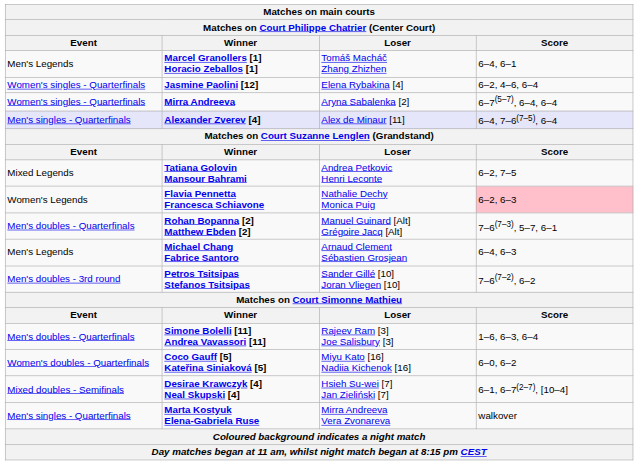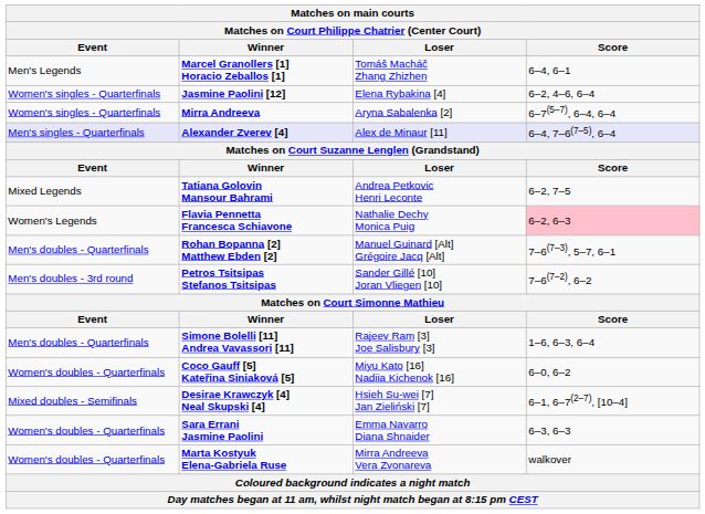 <table class="wikitable" style="margin:auto;">
 <tr>
 <th colspan=4 style=white-space:nowrap>Matches on main courts</th>
 </tr>
 <tr>
 <th colspan=4>Matches on <a href='#'>Court Philippe Chatrier</a> (Center Court)</th>
 </tr>
 <tr>
 <th width=250>Event</th>
 <th width=250>Winner</th>
 <th width=250>Loser</th>
 <th width=250>Score</th>
 </tr>
 <tr>
 <td>Men's Legends</td>
 <td><strong> <a href='#'>Marcel Granollers</a> [1] <br>  <a href='#'>Horacio Zeballos</a> [1]</strong></td>
 <td> <a href='#'>Tomáš Macháč</a> <br>  <a href='#'>Zhang Zhizhen</a></td>
 <td>6–4, 6–1</td>
 </tr>
 <tr>
 <td><a href='#'>Women's singles - Quarterfinals</a></td>
 <td><strong> <a href='#'>Jasmine Paolini</a> [12]</strong></td>
 <td> <a href='#'>Elena Rybakina</a> [4]</td>
 <td>6–2, 4–6, 6–4</td>
 </tr>
 <tr>
 <td><a href='#'>Women's singles - Quarterfinals</a></td>
 <td><strong> <a href='#'>Mirra Andreeva</a></strong></td>
 <td> <a href='#'>Aryna Sabalenka</a> [2]</td>
 <td>6–7<sup>(5–7)</sup>, 6–4, 6–4</td>
 </tr>
 <tr style="background:lavender">
 <td><a href='#'>Men's singles - Quarterfinals</a></td>
 <td><strong> <a href='#'>Alexander Zverev</a> [4]</strong></td>
 <td> <a href='#'>Alex de Minaur</a> [11]</td>
 <td>6–4, 7–6<sup>(7–5)</sup>, 6–4</td>
 </tr>
 <tr>
 <th colspan=4>Matches on <a href='#'>Court Suzanne Lenglen</a> (Grandstand)</th>
 </tr>
 <tr>
 <th width=250>Event</th>
 <th width=250>Winner</th>
 <th width=250>Loser</th>
 <th width=250>Score</th>
 </tr>
 <tr>
 <td>Mixed Legends</td>
 <td><strong> <a href='#'>Tatiana Golovin</a> <br>  <a href='#'>Mansour Bahrami</a></strong></td>
 <td> <a href='#'>Andrea Petkovic</a> <br>  <a href='#'>Henri Leconte</a></td>
 <td>6–2, 7–5</td>
 </tr>
 <tr>
 <td>Women's Legends</td>
 <td><strong> <a href='#'>Flavia Pennetta</a> <br>  <a href='#'>Francesca Schiavone</a></strong></td>
 <td> <a href='#'>Nathalie Dechy</a> <br>  <a href='#'>Monica Puig</a></td>
 <td style="background: pink;">6–2, 6–3</td>
 </tr>
 <tr>
 <td><a href='#'>Men's doubles - Quarterfinals</a></td>
 <td><strong> <a href='#'>Rohan Bopanna</a> [2] <br>  <a href='#'>Matthew Ebden</a> [2]</strong></td>
 <td> <a href='#'>Manuel Guinard</a> [Alt] <br>  <a href='#'>Grégoire Jacq</a> [Alt]</td>
 <td>7–6<sup>(7–3)</sup>, 5–7, 6–1</td>
 </tr>
 <tr>
-<td>Men's Legends</td>
-<td><strong> <a href='#'>Michael Chang</a> <br>  <a href='#'>Fabrice Santoro</a></strong></td>
-<td> <a href='#'>Arnaud Clement</a> <br>  <a href='#'>Sébastien Grosjean</a></td>
-<td>6–4, 6–3</td>
-</tr>
-<tr>
 <td><a href='#'>Men's doubles - 3rd round</a></td>
 <td><strong> <a href='#'>Petros Tsitsipas</a> <br>  <a href='#'>Stefanos Tsitsipas</a></strong></td>
 <td> <a href='#'>Sander Gillé</a> [10] <br>  <a href='#'>Joran Vliegen</a> [10]</td>
 <td>7–6<sup>(7–2)</sup>, 6–2</td>
 </tr>
 <tr>
 <th colspan=4>Matches on <a href='#'>Court Simonne Mathieu</a></th>
 </tr>
 <tr>
 <th width=250>Event</th>
 <th width=250>Winner</th>
 <th width=250>Loser</th>
 <th width=250>Score</th>
 </tr>
 <tr>
 <td><a href='#'>Men's doubles - Quarterfinals</a></td>
 <td><strong> <a href='#'>Simone Bolelli</a> [11] <br>  <a href='#'>Andrea Vavassori</a> [11]</strong></td>
 <td> <a href='#'>Rajeev Ram</a> [3] <br>  <a href='#'>Joe Salisbury</a> [3]</td>
 <td>1–6, 6–3, 6–4</td>
 </tr>
 <tr>
 <td><a href='#'>Women's doubles - Quarterfinals</a></td>
 <td><strong> <a href='#'>Coco Gauff</a> [5] <br>  <a href='#'>Kateřina Siniaková</a> [5]</strong></td>
 <td> <a href='#'>Miyu Kato</a> [16] <br>  <a href='#'>Nadiia Kichenok</a> [16]</td>
 <td>6–0, 6–2</td>
 </tr>
 <tr>
 <td><a href='#'>Mixed doubles - Semifinals</a></td>
 <td><strong> <a href='#'>Desirae Krawczyk</a> [4] <br>  <a href='#'>Neal Skupski</a> [4]</strong></td>
 <td> <a href='#'>Hsieh Su-wei</a> [7] <br>  <a href='#'>Jan Zieliński</a> [7]</td>
 <td>6–1, 6–7<sup>(2–7)</sup>, [10–4]</td>
 </tr>
 <tr>
-<td><a href='#'>Men's singles - Quarterfinals</a></td>
+<td><a href='#'>Women's doubles - Quarterfinals</a></td>
+<td><strong> <a href='#'>Sara Errani</a> <br>  <a href='#'>Jasmine Paolini</a></strong></td>
+<td> <a href='#'>Emma Navarro</a> <br>  <a href='#'>Diana Shnaider</a></td>
+<td>6–3, 6–3</td>
+</tr>
+<tr>
+<td><a href='#'>Women's doubles - Quarterfinals</a></td>
 <td><strong> <a href='#'>Marta Kostyuk</a> <br>  <a href='#'>Elena-Gabriela Ruse</a></strong></td>
 <td> <a href='#'>Mirra Andreeva</a> <br>  <a href='#'>Vera Zvonareva</a></td>
 <td>walkover</td>
 </tr>
 <tr>
 <th colspan=4><em>Coloured background indicates a night match</em></th>
 </tr>
 <tr>
 <th colspan=4><em>Day matches began at 11 am, whilst night match began at 8:15 pm <a href='#'>CEST</a></em></th>
 </tr>
 </table>
